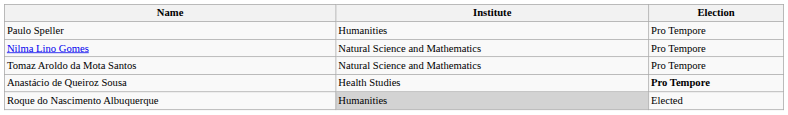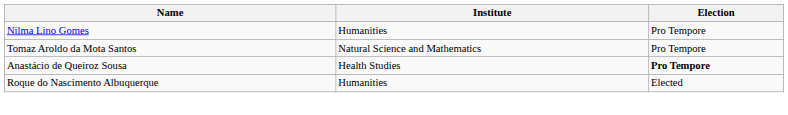 <table class="wikitable sortable"  style="width:800px; font-size:85%; width:1000px;">
 <tr>
 <th>Name</th>
 <th>Institute</th>
 <th>Election</th>
 </tr>
 <tr>
-<td> Paulo Speller</td>
+<td> <a href='#'>Nilma Lino Gomes</a></td>
 <td>Humanities</td>
-<td>Pro Tempore</td>
-</tr>
-<tr>
-<td> <a href='#'>Nilma Lino Gomes</a></td>
-<td>Natural Science and Mathematics</td>
 <td>Pro Tempore</td>
 </tr>
 <tr>
 <td> Tomaz Aroldo da Mota Santos</td>
 <td>Natural Science and Mathematics</td>
 <td>Pro Tempore</td>
 </tr>
 <tr>
 <td> Anastácio de Queiroz Sousa</td>
 <td>Health Studies</td>
 <td><strong>Pro Tempore</strong></td>
 </tr>
 <tr>
 <td> Roque do Nascimento Albuquerque</td>
-<td style="background: lightgrey;">Humanities</td>
+<td>Humanities</td>
 <td>Elected</td>
 </tr>
 </table>
